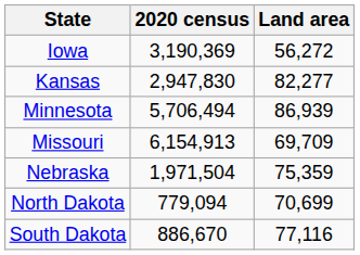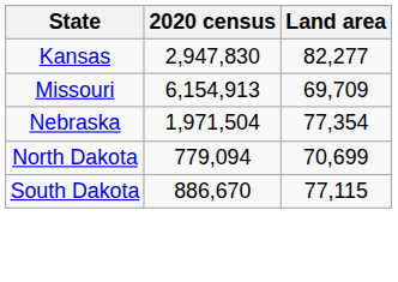 <table class="wikitable sortable" style="text-align:center">
 <tr>
 <th>State</th>
 <th>2020 census</th>
 <th>Land area</th>
 </tr>
 <tr>
-<td><a href='#'>Iowa</a></td>
-<td>3,190,369</td>
-<td>56,272</td>
-</tr>
-<tr>
 <td><a href='#'>Kansas</a></td>
 <td>2,947,830</td>
 <td>82,277</td>
-</tr>
-<tr>
-<td><a href='#'>Minnesota</a></td>
-<td>5,706,494</td>
-<td>86,939</td>
 </tr>
 <tr>
 <td><a href='#'>Missouri</a></td>
 <td>6,154,913</td>
 <td>69,709</td>
 </tr>
 <tr>
 <td><a href='#'>Nebraska</a></td>
 <td>1,971,504</td>
-<td>75,359</td>
+<td>77,354</td>
 </tr>
 <tr>
 <td><a href='#'>North Dakota</a></td>
 <td>779,094</td>
 <td>70,699</td>
 </tr>
 <tr>
 <td><a href='#'>South Dakota</a></td>
 <td>886,670</td>
-<td>77,116</td>
+<td>77,115</td>
 </tr>
 </table>
